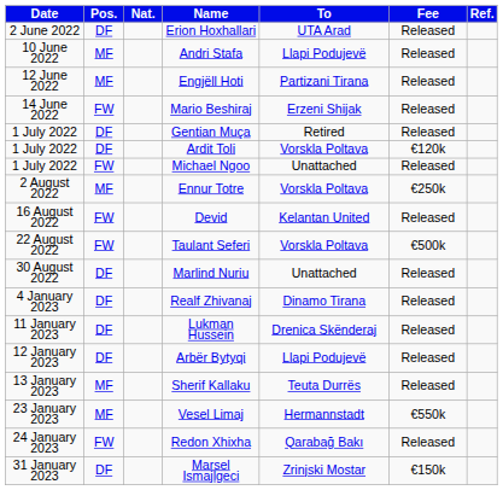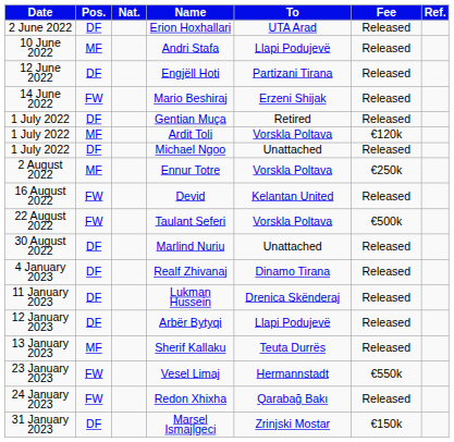 <table class="wikitable sortable alternance" style="font-size:100%; text-align:center; line-height:14px; width:70%;">
 <tr>
 <th style="background:#000be8;color:#FFFFFF; width:120px;">Date</th>
 <th style="background:#000be8;color:#FFFFFF; width:50px;">Pos.</th>
 <th style="background:#000be8;color:#FFFFFF; width:50px;">Nat.</th>
 <th style="background:#000be8;color:#FFFFFF; width:150px;">Name</th>
 <th style="background:#000be8;color:#FFFFFF; width:200px;">To</th>
 <th style="background:#000be8;color:#FFFFFF; width:110px;">Fee</th>
 <th style="background:#000be8;color:#FFFFFF; width:25px;">Ref.</th>
 </tr>
 <tr>
 <td>2 June 2022</td>
 <td><a href='#'>DF</a></td>
 <td></td>
 <td><a href='#'>Erion Hoxhallari</a></td>
 <td> <a href='#'>UTA Arad</a></td>
 <td>Released</td>
 <td></td>
 </tr>
 <tr>
 <td>10 June 2022</td>
 <td><a href='#'>MF</a></td>
 <td></td>
 <td><a href='#'>Andri Stafa</a></td>
 <td> <a href='#'>Llapi Podujevë</a></td>
 <td>Released</td>
 <td></td>
 </tr>
 <tr>
 <td>12 June 2022</td>
-<td><a href='#'>MF</a></td>
+<td><a href='#'>DF</a></td>
 <td></td>
 <td><a href='#'>Engjëll Hoti</a></td>
 <td><a href='#'>Partizani Tirana</a></td>
 <td>Released</td>
 <td></td>
 </tr>
 <tr>
 <td>14 June 2022</td>
 <td><a href='#'>FW</a></td>
 <td></td>
 <td><a href='#'>Mario Beshiraj</a></td>
 <td><a href='#'>Erzeni Shijak</a></td>
 <td>Released</td>
 <td></td>
 </tr>
 <tr>
 <td>1 July 2022</td>
 <td><a href='#'>DF</a></td>
 <td></td>
 <td><a href='#'>Gentian Muça</a></td>
 <td>Retired</td>
 <td>Released</td>
 <td></td>
 </tr>
 <tr>
 <td>1 July 2022</td>
-<td><a href='#'>DF</a></td>
+<td><a href='#'>MF</a></td>
 <td></td>
 <td><a href='#'>Ardit Toli</a></td>
 <td> <a href='#'>Vorskla Poltava</a></td>
 <td>€120k</td>
 <td></td>
 </tr>
 <tr>
 <td>1 July 2022</td>
-<td><a href='#'>FW</a></td>
+<td><a href='#'>DF</a></td>
 <td></td>
 <td><a href='#'>Michael Ngoo</a></td>
 <td>Unattached</td>
 <td>Released</td>
 <td></td>
 </tr>
 <tr>
 <td>2 August 2022</td>
 <td><a href='#'>MF</a></td>
 <td></td>
 <td><a href='#'>Ennur Totre</a></td>
 <td> <a href='#'>Vorskla Poltava</a></td>
 <td>€250k</td>
 <td></td>
 </tr>
 <tr>
 <td>16 August 2022</td>
 <td><a href='#'>FW</a></td>
 <td></td>
 <td><a href='#'>Devid</a></td>
 <td> <a href='#'>Kelantan United</a></td>
 <td>Released</td>
 <td></td>
 </tr>
 <tr>
 <td>22 August 2022</td>
 <td><a href='#'>FW</a></td>
 <td></td>
 <td><a href='#'>Taulant Seferi</a></td>
 <td> <a href='#'>Vorskla Poltava</a></td>
 <td>€500k</td>
 <td></td>
 </tr>
 <tr>
 <td>30 August 2022</td>
 <td><a href='#'>DF</a></td>
 <td></td>
 <td><a href='#'>Marlind Nuriu</a></td>
 <td>Unattached</td>
 <td>Released</td>
 <td></td>
 </tr>
 <tr>
 <td>4 January 2023</td>
 <td><a href='#'>DF</a></td>
 <td></td>
 <td><a href='#'>Realf Zhivanaj</a></td>
 <td><a href='#'>Dinamo Tirana</a></td>
 <td>Released</td>
 <td></td>
 </tr>
 <tr>
 <td>11 January 2023</td>
 <td><a href='#'>DF</a></td>
 <td></td>
 <td><a href='#'>Lukman Hussein</a></td>
 <td> <a href='#'>Drenica Skënderaj</a></td>
 <td>Released</td>
 <td></td>
 </tr>
 <tr>
 <td>12 January 2023</td>
 <td><a href='#'>DF</a></td>
 <td></td>
 <td><a href='#'>Arbër Bytyqi</a></td>
 <td> <a href='#'>Llapi Podujevë</a></td>
 <td>Released</td>
 <td></td>
 </tr>
 <tr>
 <td>13 January 2023</td>
 <td><a href='#'>MF</a></td>
 <td></td>
 <td><a href='#'>Sherif Kallaku</a></td>
 <td><a href='#'>Teuta Durrës</a></td>
 <td>Released</td>
 <td></td>
 </tr>
 <tr>
 <td>23 January 2023</td>
-<td><a href='#'>MF</a></td>
+<td><a href='#'>FW</a></td>
 <td></td>
 <td><a href='#'>Vesel Limaj</a></td>
 <td> <a href='#'>Hermannstadt</a></td>
 <td>€550k</td>
 <td></td>
 </tr>
 <tr>
 <td>24 January 2023</td>
 <td><a href='#'>FW</a></td>
 <td></td>
 <td><a href='#'>Redon Xhixha</a></td>
 <td> <a href='#'>Qarabağ Bakı</a></td>
 <td>Released</td>
 <td></td>
 </tr>
 <tr>
 <td>31 January 2023</td>
 <td><a href='#'>DF</a></td>
 <td></td>
 <td><a href='#'>Marsel Ismajlgeci</a></td>
 <td> <a href='#'>Zrinjski Mostar</a></td>
 <td>€150k</td>
 <td></td>
 </tr>
 </table>
